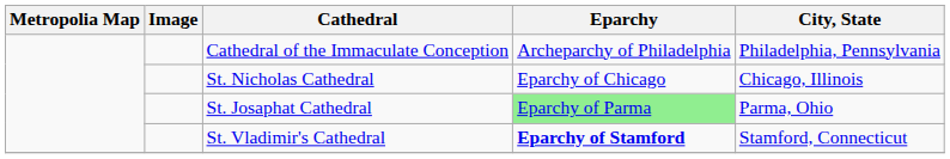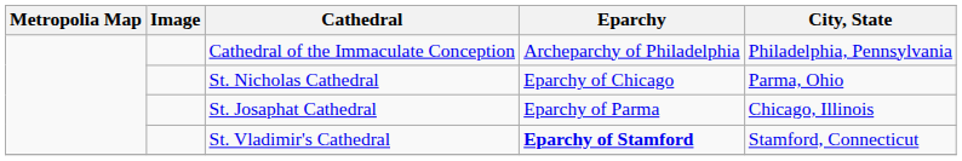 <table class="wikitable">
 <tr>
 <th>Metropolia Map</th>
 <th>Image</th>
 <th>Cathedral</th>
 <th>Eparchy</th>
 <th>City, State</th>
 </tr>
 <tr>
 <td rowspan="4"></td>
 <td></td>
 <td><a href='#'>Cathedral of the Immaculate Conception</a></td>
 <td><a href='#'>Archeparchy of Philadelphia</a></td>
 <td><a href='#'>Philadelphia, Pennsylvania</a></td>
 </tr>
 <tr>
 <td></td>
 <td><a href='#'>St. Nicholas Cathedral</a></td>
 <td><a href='#'>Eparchy of Chicago</a></td>
-<td><a href='#'>Chicago, Illinois</a></td>
+<td><a href='#'>Parma, Ohio</a></td>
 </tr>
 <tr>
 <td></td>
 <td><a href='#'>St. Josaphat Cathedral</a></td>
-<td style="background: lightgreen;"><a href='#'>Eparchy of Parma</a></td>
-<td><a href='#'>Parma, Ohio</a></td>
+<td><a href='#'>Eparchy of Parma</a></td>
+<td><a href='#'>Chicago, Illinois</a></td>
 </tr>
 <tr>
 <td></td>
 <td><a href='#'>St. Vladimir's Cathedral</a></td>
 <td><strong><a href='#'>Eparchy of Stamford</a></strong></td>
 <td><a href='#'>Stamford, Connecticut</a></td>
 </tr>
 <tr>
 </tr>
 </table>
